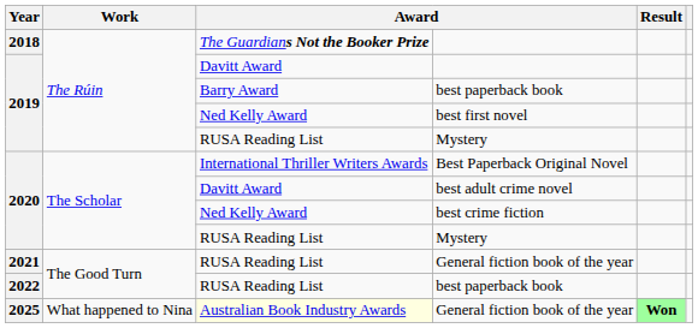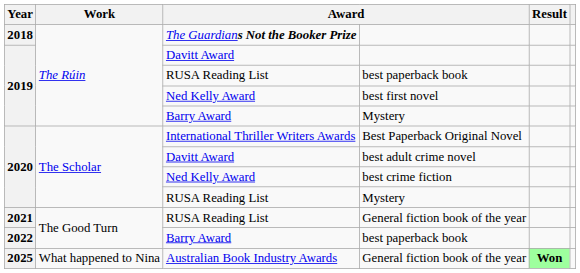 <table class="wikitable">
 <tr>
 <th>Year</th>
 <th>Work</th>
 <th colspan="2">Award</th>
 <th>Result</th>
 <th></th>
 </tr>
 <tr>
 <th>2018</th>
 <td rowspan="5"><em><a href='#'>The Rúin</a></em></td>
 <td><em><a href='#'>The Guardian</a><strong>s Not the Booker Prize</td>
 <td></td>
 <td></td>
 <td></td>
 </tr>
 <tr>
 <th rowspan="4">2019</th>
 <td><a href='#'>Davitt Award</a></td>
 <td></td>
 <td></td>
 <td></td>
 </tr>
 <tr>
-<td><a href='#'>Barry Award</a></td>
+<td>RUSA Reading List</td>
 <td>best paperback book</td>
 <td></td>
 <td></td>
 </tr>
 <tr>
 <td><a href='#'>Ned Kelly Award</a></td>
 <td>best first novel</td>
 <td></td>
 <td></td>
 </tr>
 <tr>
-<td>RUSA Reading List</td>
+<td><a href='#'>Barry Award</a></td>
 <td>Mystery</td>
 <td></td>
 <td></td>
 </tr>
 <tr>
 <th rowspan="4">2020</th>
 <td rowspan="4"></em><a href='#'>The Scholar</a><em></td>
 <td><a href='#'>International Thriller Writers Awards</a></td>
 <td>Best Paperback Original Novel</td>
 <td></td>
 <td></td>
 </tr>
 <tr>
 <td><a href='#'>Davitt Award</a></td>
 <td>best adult crime novel</td>
 <td></td>
 <td></td>
 </tr>
 <tr>
 <td><a href='#'>Ned Kelly Award</a></td>
 <td>best crime fiction</td>
 <td></td>
 <td></td>
 </tr>
 <tr>
 <td>RUSA Reading List</td>
 <td>Mystery</td>
 <td></td>
 <td></td>
 </tr>
 <tr>
 <th>2021</th>
 <td rowspan="2"></em>The Good Turn<em></td>
 <td>RUSA Reading List</td>
 <td>General fiction book of the year</td>
 <td></td>
 <td></td>
 </tr>
 <tr>
 <th>2022</th>
-<td>RUSA Reading List</td>
+<td><a href='#'>Barry Award</a></td>
 <td>best paperback book</td>
 <td></td>
 <td></td>
 </tr>
 <tr>
 <th>2025</th>
 <td></em>What happened to Nina<em></td>
-<td style="background: lightyellow;"><a href='#'>Australian Book Industry Awards</a></td>
+<td><a href='#'>Australian Book Industry Awards</a></td>
 <td>General fiction book of the year</td>
 <td style="background: #9EFF9E; color: #000; vertical-align: middle; text-align: center; " class="yes table-yes2 notheme"><strong>Won</strong></td>
 <td></td>
 </tr>
 </table>
